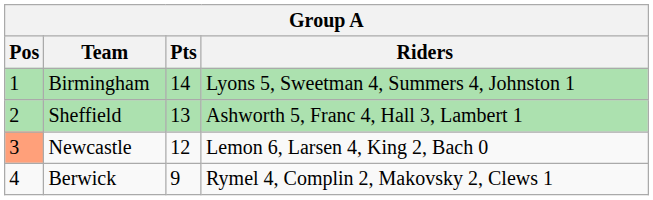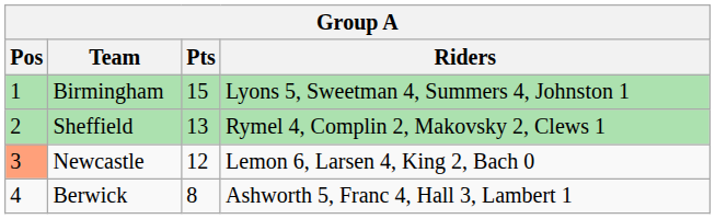 <table class="wikitable">
 <tr>
 <th colspan="4">Group A</th>
 </tr>
 <tr>
 <th width=20>Pos</th>
 <th width=90>Team</th>
 <th width=20>Pts</th>
 <th width=350>Riders</th>
 </tr>
 <tr style="background:#ACE1AF;">
 <td>1</td>
 <td align=left>Birmingham</td>
-<td>14</td>
+<td>15</td>
 <td>Lyons 5, Sweetman 4, Summers 4, Johnston 1</td>
 </tr>
 <tr style="background:#ACE1AF;">
 <td>2</td>
 <td align=left>Sheffield</td>
 <td>13</td>
-<td>Ashworth 5, Franc 4, Hall 3, Lambert 1</td>
+<td>Rymel 4, Complin 2, Makovsky 2, Clews 1</td>
 </tr>
 <tr>
 <td style="background: lightsalmon;">3</td>
 <td align=left>Newcastle</td>
 <td>12</td>
 <td>Lemon 6, Larsen 4, King 2, Bach 0</td>
 </tr>
 <tr>
 <td>4</td>
 <td align=left>Berwick</td>
-<td>9</td>
-<td>Rymel 4, Complin 2, Makovsky 2, Clews 1</td>
+<td>8</td>
+<td>Ashworth 5, Franc 4, Hall 3, Lambert 1</td>
 </tr>
 </table>
